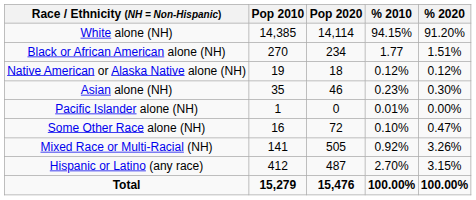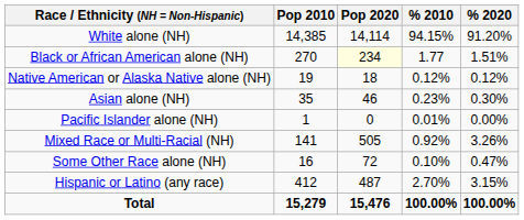 <table class="wikitable" style="text-align:center;">
 <tr>
 <th>Race / Ethnicity <small>(<em>NH = Non-Hispanic</em>)</small></th>
 <th>Pop 2010</th>
 <th>Pop 2020</th>
 <th>% 2010</th>
 <th>% 2020</th>
 </tr>
 <tr>
 <td><a href='#'>White</a> alone (NH)</td>
 <td>14,385</td>
 <td>14,114</td>
 <td>94.15%</td>
 <td>91.20%</td>
 </tr>
 <tr>
 <td><a href='#'>Black or African American</a> alone (NH)</td>
 <td>270</td>
-<td>234</td>
+<td style="background: lightyellow;">234</td>
 <td>1.77</td>
 <td>1.51%</td>
 </tr>
 <tr>
 <td><a href='#'>Native American</a> or <a href='#'>Alaska Native</a> alone (NH)</td>
 <td>19</td>
 <td>18</td>
 <td>0.12%</td>
 <td>0.12%</td>
 </tr>
 <tr>
 <td><a href='#'>Asian</a> alone (NH)</td>
 <td>35</td>
 <td>46</td>
 <td>0.23%</td>
 <td>0.30%</td>
 </tr>
 <tr>
 <td><a href='#'>Pacific Islander</a> alone (NH)</td>
 <td>1</td>
 <td>0</td>
 <td>0.01%</td>
 <td>0.00%</td>
 </tr>
 <tr>
+<td><a href='#'>Mixed Race or Multi-Racial</a> (NH)</td>
+<td>141</td>
+<td>505</td>
+<td>0.92%</td>
+<td>3.26%</td>
+</tr>
+<tr>
 <td><a href='#'>Some Other Race</a> alone (NH)</td>
 <td>16</td>
 <td>72</td>
 <td>0.10%</td>
 <td>0.47%</td>
-</tr>
-<tr>
-<td><a href='#'>Mixed Race or Multi-Racial</a> (NH)</td>
-<td>141</td>
-<td>505</td>
-<td>0.92%</td>
-<td>3.26%</td>
 </tr>
 <tr>
 <td><a href='#'>Hispanic or Latino</a> (any race)</td>
 <td>412</td>
 <td>487</td>
 <td>2.70%</td>
 <td>3.15%</td>
 </tr>
 <tr>
 <td><strong>Total</strong></td>
 <td><strong>15,279</strong></td>
 <td><strong>15,476</strong></td>
 <td><strong>100.00%</strong></td>
 <td><strong>100.00%</strong></td>
 </tr>
 </table>
